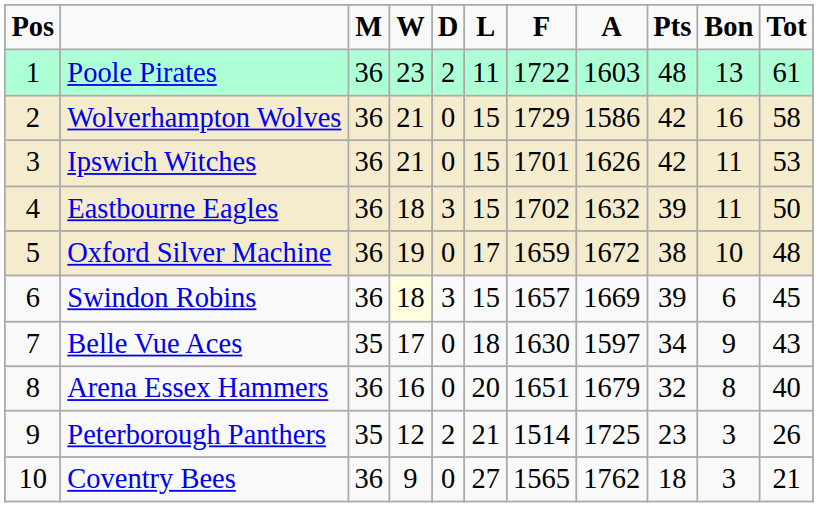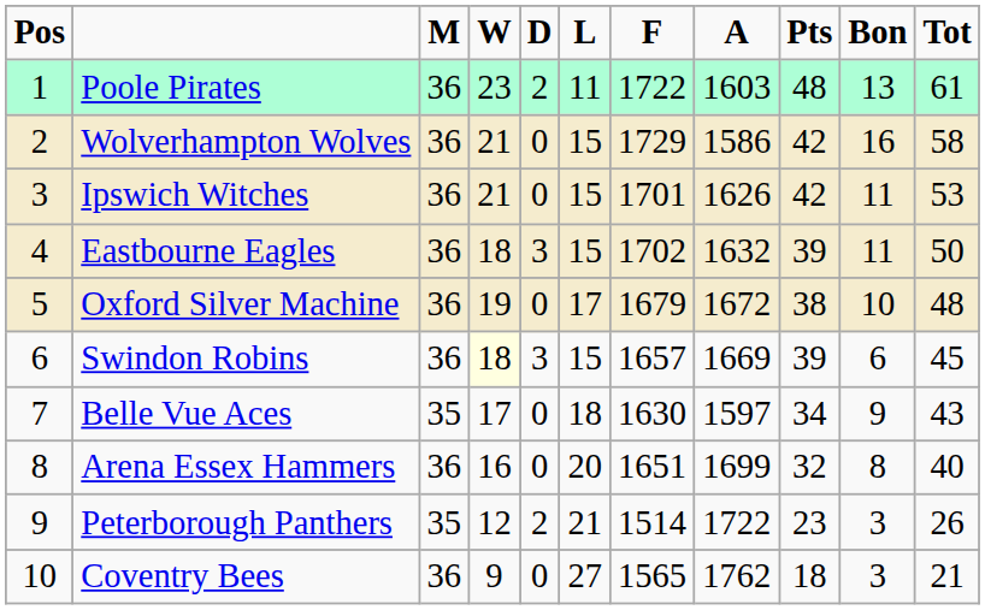 <table class="wikitable">
 <tr align="center">
 <td><strong>Pos</strong></td>
 <td></td>
 <td><strong>M</strong></td>
 <td><strong>W</strong></td>
 <td><strong>D</strong></td>
 <td><strong>L</strong></td>
 <td><strong>F</strong></td>
 <td><strong>A</strong></td>
 <td><strong>Pts</strong></td>
 <td><strong>Bon</strong></td>
 <td><strong>Tot</strong></td>
 </tr>
 <tr align="center" style="background: #ADFFD6;">
 <td>1</td>
 <td align="left"><a href='#'>Poole Pirates</a></td>
 <td>36</td>
 <td>23</td>
 <td>2</td>
 <td>11</td>
 <td>1722</td>
 <td>1603</td>
 <td>48</td>
 <td>13</td>
 <td>61</td>
 </tr>
 <tr align="center" style="background: #F5ECCE;">
 <td>2</td>
 <td align="left"><a href='#'>Wolverhampton Wolves</a></td>
 <td>36</td>
 <td>21</td>
 <td>0</td>
 <td>15</td>
 <td>1729</td>
 <td>1586</td>
 <td>42</td>
 <td>16</td>
 <td>58</td>
 </tr>
 <tr align="center" style="background: #F5ECCE;">
 <td>3</td>
 <td align="left"><a href='#'>Ipswich Witches</a></td>
 <td>36</td>
 <td>21</td>
 <td>0</td>
 <td>15</td>
 <td>1701</td>
 <td>1626</td>
 <td>42</td>
 <td>11</td>
 <td>53</td>
 </tr>
 <tr align="center" style="background: #F5ECCE;">
 <td>4</td>
 <td align="left"><a href='#'>Eastbourne Eagles</a></td>
 <td>36</td>
 <td>18</td>
 <td>3</td>
 <td>15</td>
 <td>1702</td>
 <td>1632</td>
 <td>39</td>
 <td>11</td>
 <td>50</td>
 </tr>
 <tr align="center" style="background: #F5ECCE;">
 <td>5</td>
 <td align="left"><a href='#'>Oxford Silver Machine</a></td>
 <td>36</td>
 <td>19</td>
 <td>0</td>
 <td>17</td>
-<td>1659</td>
+<td>1679</td>
 <td>1672</td>
 <td>38</td>
 <td>10</td>
 <td>48</td>
 </tr>
 <tr align="center">
 <td>6</td>
 <td align="left"><a href='#'>Swindon Robins</a></td>
 <td>36</td>
 <td style="background: lightyellow;">18</td>
 <td>3</td>
 <td>15</td>
 <td>1657</td>
 <td>1669</td>
 <td>39</td>
 <td>6</td>
 <td>45</td>
 </tr>
 <tr align="center">
 <td>7</td>
 <td align="left"><a href='#'>Belle Vue Aces</a></td>
 <td>35</td>
 <td>17</td>
 <td>0</td>
 <td>18</td>
 <td>1630</td>
 <td>1597</td>
 <td>34</td>
 <td>9</td>
 <td>43</td>
 </tr>
 <tr align="center">
 <td>8</td>
 <td align="left"><a href='#'>Arena Essex Hammers</a></td>
 <td>36</td>
 <td>16</td>
 <td>0</td>
 <td>20</td>
 <td>1651</td>
-<td>1679</td>
+<td>1699</td>
 <td>32</td>
 <td>8</td>
 <td>40</td>
 </tr>
 <tr align="center">
 <td>9</td>
 <td align="left"><a href='#'>Peterborough Panthers</a></td>
 <td>35</td>
 <td>12</td>
 <td>2</td>
 <td>21</td>
 <td>1514</td>
-<td>1725</td>
+<td>1722</td>
 <td>23</td>
 <td>3</td>
 <td>26</td>
 </tr>
 <tr align="center">
 <td>10</td>
 <td align="left"><a href='#'>Coventry Bees</a></td>
 <td>36</td>
 <td>9</td>
 <td>0</td>
 <td>27</td>
 <td>1565</td>
 <td>1762</td>
 <td>18</td>
 <td>3</td>
 <td>21</td>
 </tr>
 </table>
